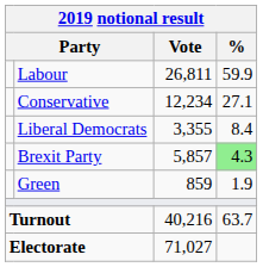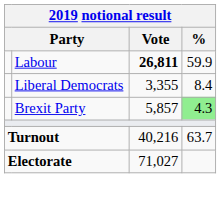 <table class="wikitable">
 <tr>
 <th colspan="4"><a href='#'>2019</a> <a href='#'>notional result</a></th>
 </tr>
 <tr>
 <th bgcolor="#DDDDFF" width="130px" colspan="2">Party</th>
 <th bgcolor="#DDDDFF" width="50px">Vote</th>
 <th bgcolor="#DDDDFF" width="30px">%</th>
 </tr>
 <tr>
 <td></td>
 <td><a href='#'>Labour</a></td>
-<td align=right>26,811</td>
+<td align=right><strong>26,811</strong></td>
 <td align=right>59.9</td>
-</tr>
-<tr>
-<td></td>
-<td><a href='#'>Conservative</a></td>
-<td align=right>12,234</td>
-<td align=right>27.1</td>
 </tr>
 <tr>
 <td></td>
 <td><a href='#'>Liberal Democrats</a></td>
 <td align=right>3,355</td>
 <td align=right>8.4</td>
 </tr>
 <tr>
 <td></td>
 <td><a href='#'>Brexit Party</a></td>
 <td align=right>5,857</td>
 <td align=right style="background: lightgreen;">4.3</td>
 </tr>
 <tr>
-<td></td>
-<td><a href='#'>Green</a></td>
-<td align=right>859</td>
-<td align=right>1.9</td>
-</tr>
-<tr>
 <td colspan="4" bgcolor="#EAECF0"></td>
 </tr>
 <tr>
 <td colspan="2"><strong>Turnout</strong></td>
 <td align=right>40,216</td>
 <td align=right>63.7</td>
 </tr>
 <tr>
 <td colspan="2"><strong>Electorate</strong></td>
 <td align=right>71,027</td>
 </tr>
 </table>
